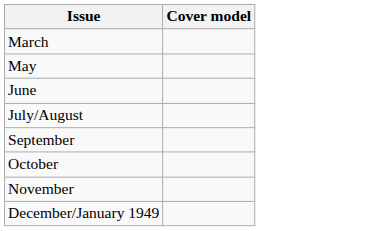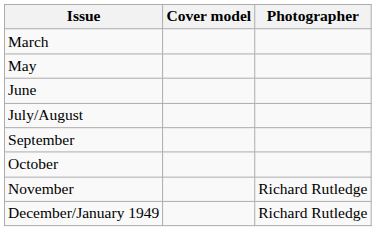 <table class="sortable wikitable">
 <tr>
 <th>Issue</th>
 <th>Cover model</th>
+<th>Photographer</th>
 </tr>
 <tr>
 <td>March</td>
+<td></td>
 <td></td>
 </tr>
 <tr>
 <td>May</td>
 <td></td>
+<td></td>
 </tr>
 <tr>
 <td>June</td>
+<td></td>
 <td></td>
 </tr>
 <tr>
 <td>July/August</td>
 <td></td>
+<td></td>
 </tr>
 <tr>
 <td>September</td>
+<td></td>
 <td></td>
 </tr>
 <tr>
 <td>October</td>
 <td></td>
+<td></td>
 </tr>
 <tr>
 <td>November</td>
 <td></td>
+<td>Richard Rutledge</td>
 </tr>
 <tr>
 <td>December/January 1949</td>
 <td></td>
+<td>Richard Rutledge</td>
 </tr>
 </table>
